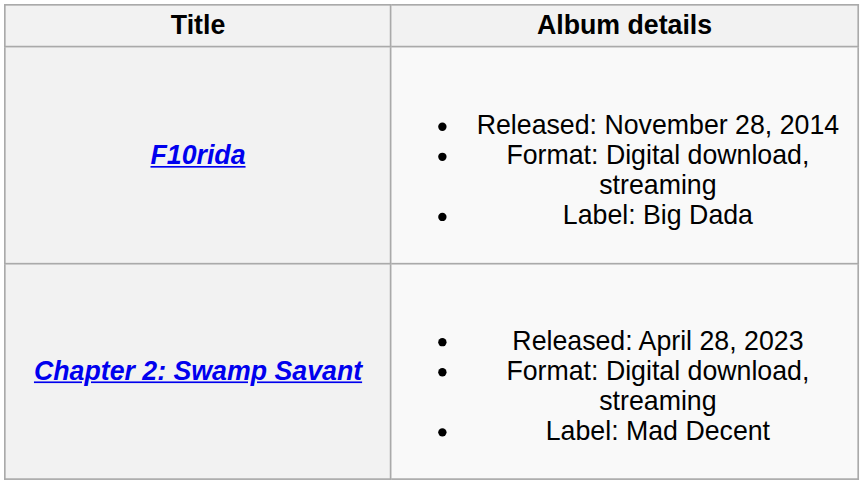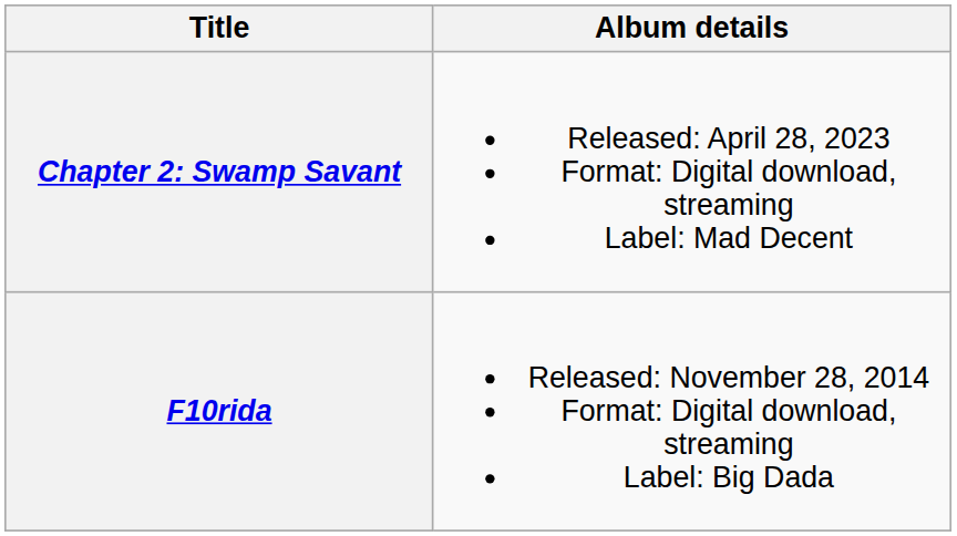 <table class="wikitable plainrowheaders" style="text-align:center;">
 <tr>
 <th scope="col" style="width:14em;">Title</th>
 <th scope="col" style="width:17em;">Album details</th>
 </tr>
 <tr>
+<th scope="row"><em><a href='#'>Chapter 2: Swamp Savant</a></em><br></th>
+<td><br><ul><li>Released: April 28, 2023</li><li>Format: Digital download, streaming</li><li>Label: Mad Decent</li></ul></td>
+</tr>
+<tr>
 <th scope="row"><em><a href='#'>F10rida</a></em></th>
 <td><br><ul><li>Released: November 28, 2014</li><li>Format: Digital download, streaming</li><li>Label: Big Dada</li></ul></td>
 </tr>
-<tr>
-<th scope="row"><em><a href='#'>Chapter 2: Swamp Savant</a></em><br></th>
-<td><br><ul><li>Released: April 28, 2023</li><li>Format: Digital download, streaming</li><li>Label: Mad Decent</li></ul></td>
-</tr>
 </table>
